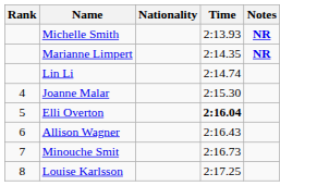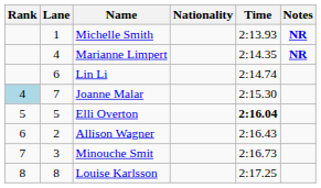 <table class="wikitable sortable" style="text-align:center">
 <tr>
 <th>Rank</th>
+<th>Lane</th>
 <th>Name</th>
 <th>Nationality</th>
 <th>Time</th>
 <th>Notes</th>
 </tr>
 <tr>
 <td></td>
+<td>1</td>
 <td align=left><a href='#'>Michelle Smith</a></td>
 <td align=left></td>
 <td>2:13.93</td>
 <td><strong><a href='#'>NR</a></strong></td>
 </tr>
 <tr>
 <td></td>
+<td>4</td>
 <td align=left><a href='#'>Marianne Limpert</a></td>
 <td align=left></td>
 <td>2:14.35</td>
 <td><strong><a href='#'>NR</a></strong></td>
 </tr>
 <tr>
 <td></td>
+<td>6</td>
 <td align=left><a href='#'>Lin Li</a></td>
 <td align=left></td>
 <td>2:14.74</td>
 <td></td>
 </tr>
 <tr>
-<td>4</td>
+<td style="background: lightblue;">4</td>
+<td>7</td>
 <td align=left><a href='#'>Joanne Malar</a></td>
 <td align=left></td>
 <td>2:15.30</td>
 <td></td>
 </tr>
 <tr>
+<td>5</td>
 <td>5</td>
 <td align=left><a href='#'>Elli Overton</a></td>
 <td align=left></td>
 <td><strong>2:16.04</strong></td>
 <td></td>
 </tr>
 <tr>
 <td>6</td>
+<td>2</td>
 <td align=left><a href='#'>Allison Wagner</a></td>
 <td align=left></td>
 <td>2:16.43</td>
 <td></td>
 </tr>
 <tr>
 <td>7</td>
+<td>3</td>
 <td align=left><a href='#'>Minouche Smit</a></td>
 <td align=left></td>
 <td>2:16.73</td>
 <td></td>
 </tr>
 <tr>
 <td>8</td>
+<td>8</td>
 <td align=left><a href='#'>Louise Karlsson</a></td>
 <td align=left></td>
 <td>2:17.25</td>
 <td></td>
 </tr>
 </table>
